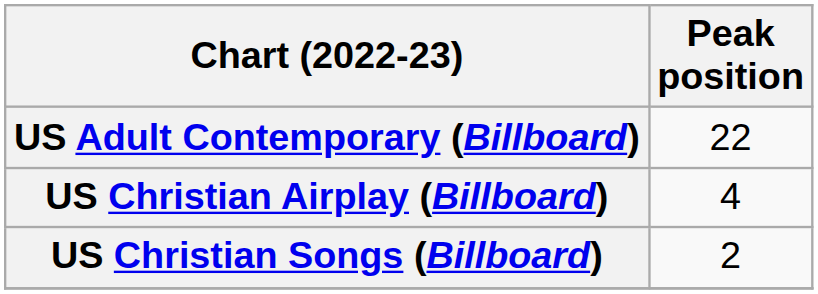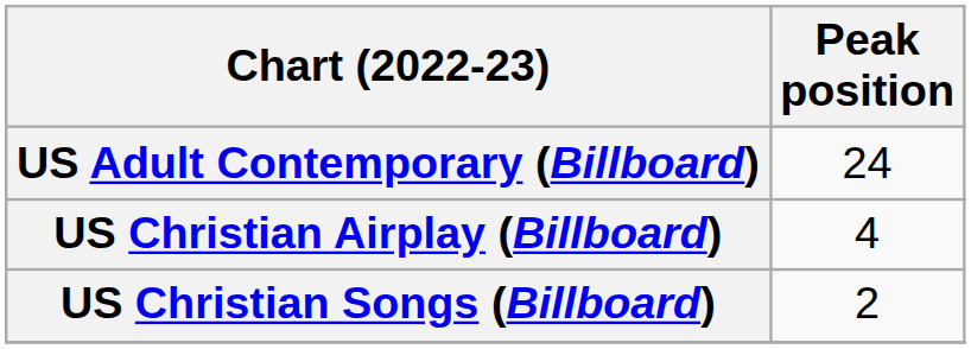 <table class="wikitable sortable plainrowheaders" style="text-align:center">
 <tr>
 <th scope="col">Chart (2022-23)</th>
 <th scope="col">Peak<br> position</th>
 </tr>
 <tr>
 <th scope="row">US <a href='#'>Adult Contemporary</a> (<em><a href='#'>Billboard</a></em>)</th>
-<td>22</td>
+<td>24</td>
 </tr>
 <tr>
 <th scope="row">US <a href='#'>Christian Airplay</a> (<em><a href='#'>Billboard</a></em>)</th>
 <td>4</td>
 </tr>
 <tr>
 <th scope="row">US <a href='#'>Christian Songs</a> (<em><a href='#'>Billboard</a></em>)</th>
 <td>2</td>
 </tr>
 <tr>
 </tr>
 </table>
